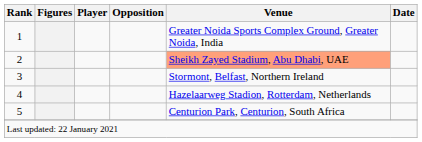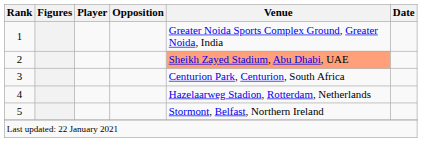 <table class="wikitable plainrowheaders sortable">
 <tr>
 <th scope=col>Rank</th>
 <th scope=col>Figures</th>
 <th scope=col>Player</th>
 <th scope=col>Opposition</th>
 <th scope=col>Venue</th>
 <th scope=col>Date</th>
 </tr>
 <tr>
 <td align=center>1</td>
 <th scope=row style=text-align:center;></th>
 <td></td>
 <td></td>
 <td><a href='#'>Greater Noida Sports Complex Ground</a>, <a href='#'>Greater Noida</a>, India</td>
 <td></td>
 </tr>
 <tr>
 <td align=center>2</td>
 <th scope=row style=text-align:center;></th>
 <td></td>
 <td></td>
 <td style="background: lightsalmon;"><a href='#'>Sheikh Zayed Stadium</a>, <a href='#'>Abu Dhabi</a>, UAE</td>
 <td></td>
 </tr>
 <tr>
 <td align=center>3</td>
 <th scope=row style=text-align:center;></th>
 <td></td>
 <td></td>
-<td><a href='#'>Stormont</a>, <a href='#'>Belfast</a>, Northern Ireland</td>
+<td><a href='#'>Centurion Park</a>, <a href='#'>Centurion</a>, South Africa</td>
 <td></td>
 </tr>
 <tr>
 <td align=center>4</td>
 <th scope=row style=text-align:center;></th>
 <td></td>
 <td></td>
 <td><a href='#'>Hazelaarweg Stadion</a>, <a href='#'>Rotterdam</a>, Netherlands</td>
 <td></td>
 </tr>
 <tr>
 <td align=center>5</td>
 <th scope=row style=text-align:center;></th>
 <td></td>
 <td></td>
-<td><a href='#'>Centurion Park</a>, <a href='#'>Centurion</a>, South Africa</td>
+<td><a href='#'>Stormont</a>, <a href='#'>Belfast</a>, Northern Ireland</td>
 <td></td>
 </tr>
 <tr>
 </tr>
 <tr class=sortbottom>
 <td colspan=6><small>Last updated: 22 January 2021</small></td>
 </tr>
 </table>
